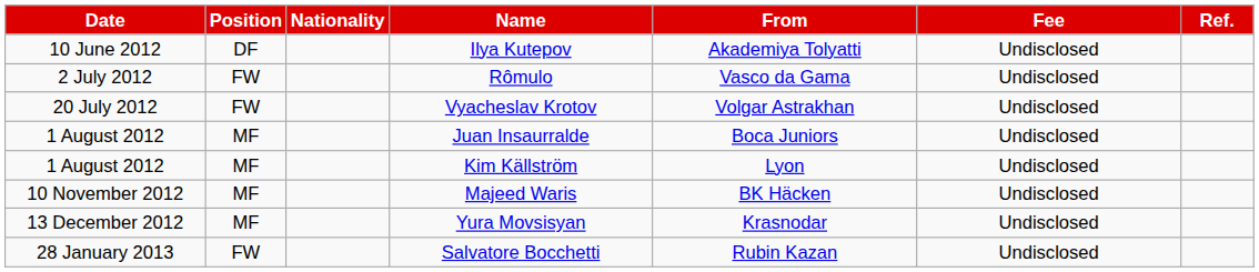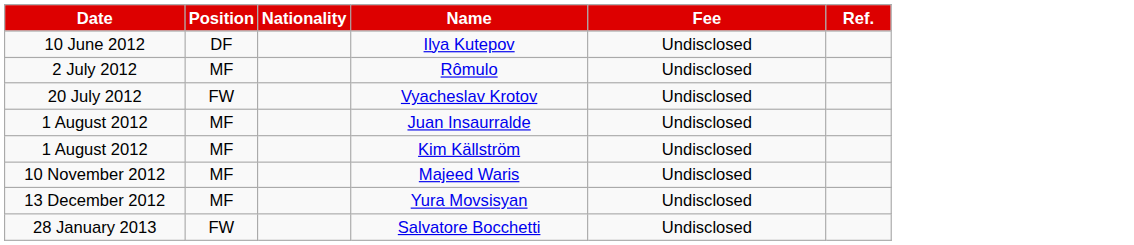 <table class="wikitable"  style="text-align:center; font-size:90%; ">
 <tr>
 <th style="background:#DD0000; color:white; width:150px;">Date</th>
 <th style="background:#DD0000; color:white; width:50px;">Position</th>
 <th style="background:#DD0000; color:white; width:50px;">Nationality</th>
 <th style="background:#DD0000; color:white; width:200px;">Name</th>
-<th style="background:#DD0000; color:white; width:200px;">From</th>
 <th style="background:#DD0000; color:white; width:200px;">Fee</th>
 <th style="background:#DD0000; color:white; width:50px;">Ref.</th>
 </tr>
 <tr>
 <td>10 June 2012</td>
 <td>DF</td>
 <td></td>
 <td><a href='#'>Ilya Kutepov</a></td>
-<td><a href='#'>Akademiya Tolyatti</a></td>
 <td>Undisclosed</td>
 <td></td>
 </tr>
 <tr>
 <td>2 July 2012</td>
-<td>FW</td>
+<td>MF</td>
 <td></td>
 <td><a href='#'>Rômulo</a></td>
-<td><a href='#'>Vasco da Gama</a></td>
 <td>Undisclosed</td>
 <td></td>
 </tr>
 <tr>
 <td>20 July 2012</td>
 <td>FW</td>
 <td></td>
 <td><a href='#'>Vyacheslav Krotov</a></td>
-<td><a href='#'>Volgar Astrakhan</a></td>
 <td>Undisclosed</td>
 <td></td>
 </tr>
 <tr>
 <td>1 August 2012</td>
 <td>MF</td>
 <td></td>
 <td><a href='#'>Juan Insaurralde</a></td>
-<td><a href='#'>Boca Juniors</a></td>
 <td>Undisclosed</td>
 <td></td>
 </tr>
 <tr>
 <td>1 August 2012</td>
 <td>MF</td>
 <td></td>
 <td><a href='#'>Kim Källström</a></td>
-<td><a href='#'>Lyon</a></td>
 <td>Undisclosed</td>
 <td></td>
 </tr>
 <tr>
 <td>10 November 2012</td>
 <td>MF</td>
 <td></td>
 <td><a href='#'>Majeed Waris</a></td>
-<td><a href='#'>BK Häcken</a></td>
 <td>Undisclosed</td>
 <td></td>
 </tr>
 <tr>
 <td>13 December 2012</td>
 <td>MF</td>
 <td></td>
 <td><a href='#'>Yura Movsisyan</a></td>
-<td><a href='#'>Krasnodar</a></td>
 <td>Undisclosed</td>
 <td></td>
 </tr>
 <tr>
 <td>28 January 2013</td>
 <td>FW</td>
 <td></td>
 <td><a href='#'>Salvatore Bocchetti</a></td>
-<td><a href='#'>Rubin Kazan</a></td>
 <td>Undisclosed</td>
 <td></td>
 </tr>
 </table>
